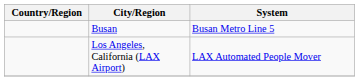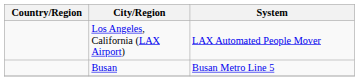 <table class="wikitable">
 <tr>
 <th width=125px>Country/Region</th>
 <th width=150px>City/Region</th>
 <th width=250px>System</th>
 </tr>
 <tr>
 <td></td>
+<td><a href='#'>Los Angeles</a>, California (<a href='#'>LAX Airport</a>)</td>
+<td><a href='#'>LAX Automated People Mover</a></td>
+</tr>
+<tr>
+<td></td>
 <td><a href='#'>Busan</a></td>
 <td><a href='#'>Busan Metro Line 5</a></td>
 </tr>
 <tr>
-<td></td>
-<td><a href='#'>Los Angeles</a>, California (<a href='#'>LAX Airport</a>)</td>
-<td><a href='#'>LAX Automated People Mover</a></td>
-</tr>
-<tr>
 </tr>
 </table>
